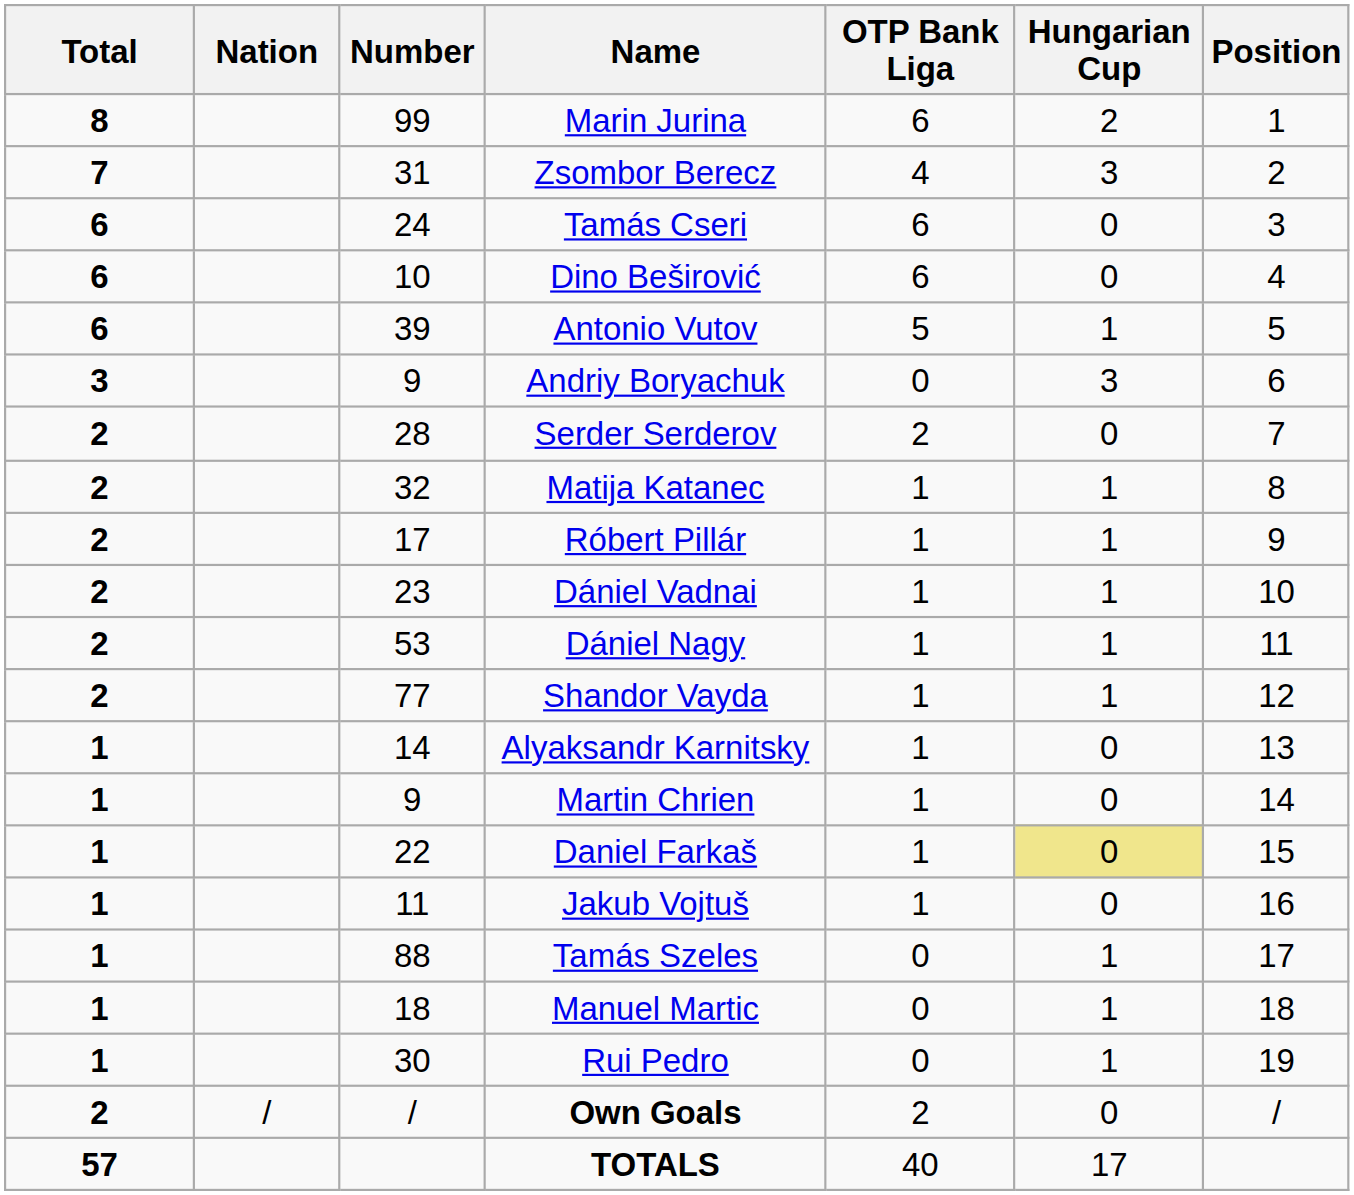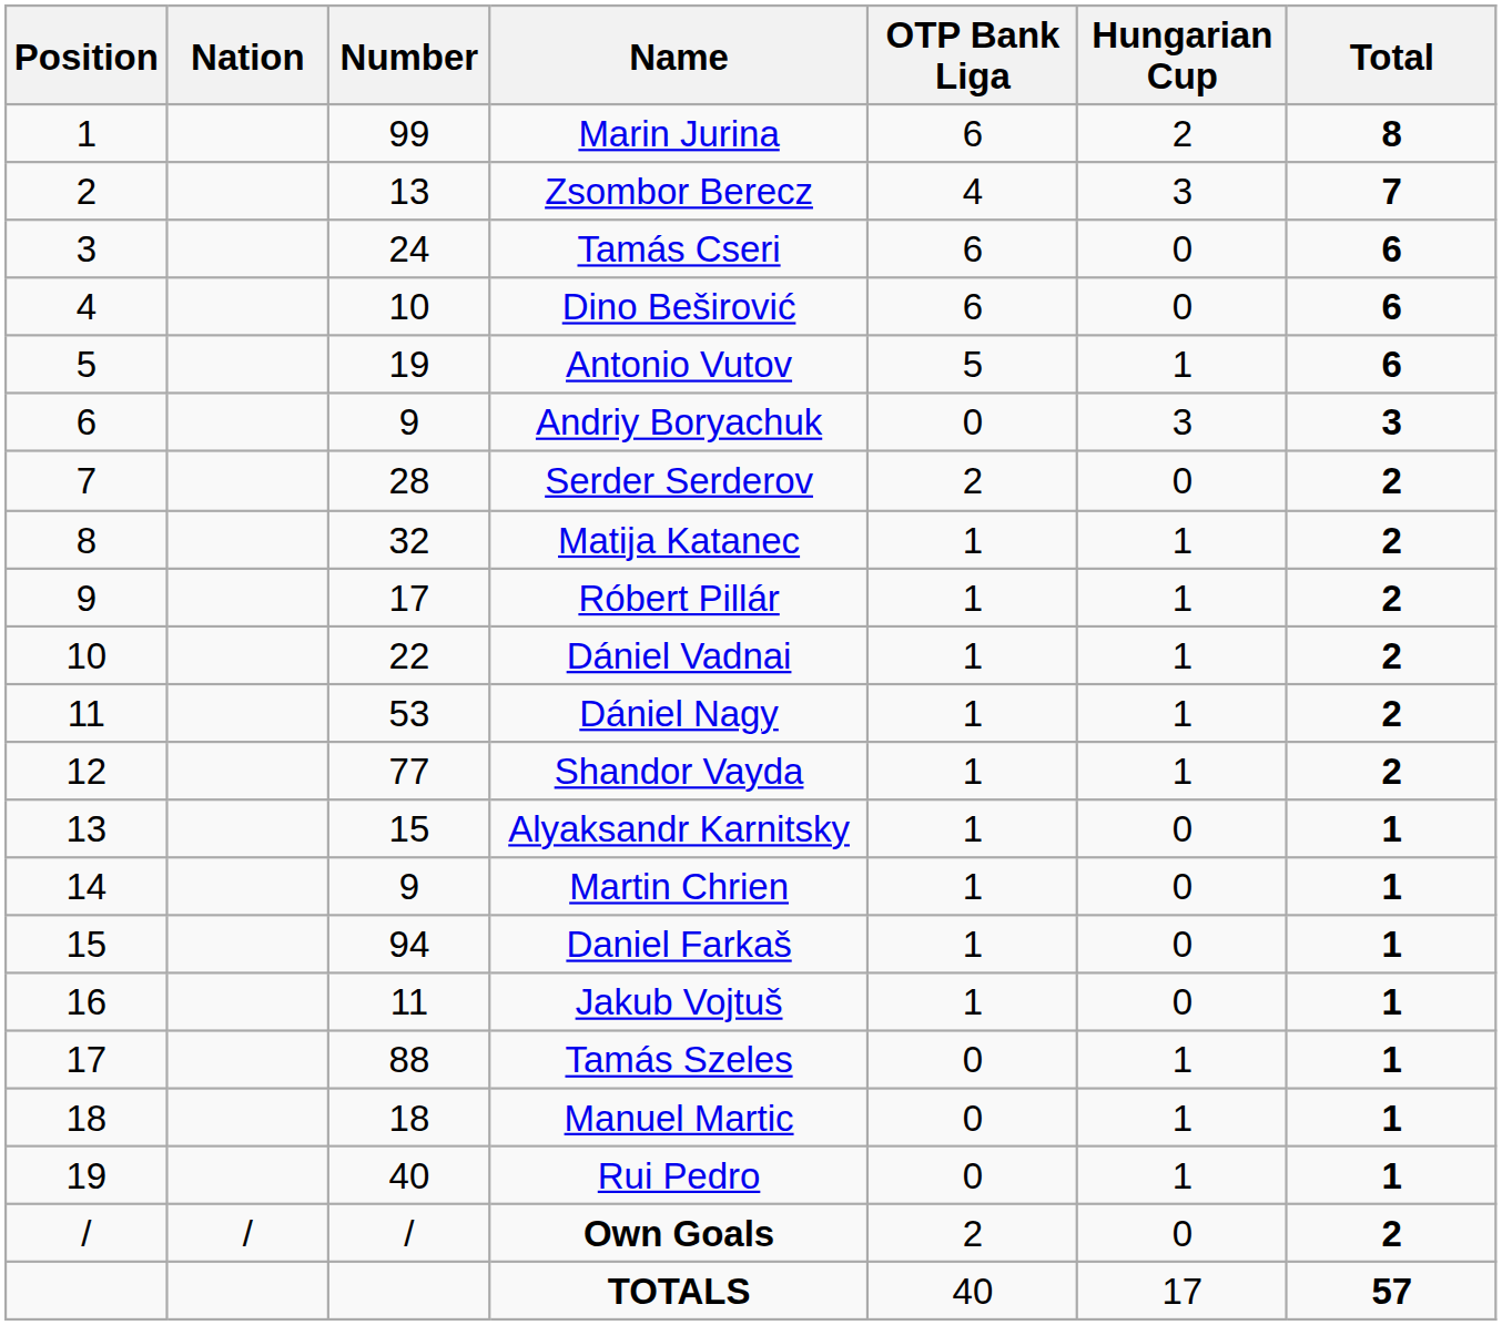 <table class="wikitable" style="font-size: 95%; text-align: center;">
 <tr>
-<th width=80>Total</th>
+<th width=60>Position</th>
 <th width=60>Nation</th>
 <th width=60>Number</th>
 <th width=150>Name</th>
 <th width=80>OTP Bank Liga</th>
 <th width=80>Hungarian Cup</th>
-<th width=60>Position</th>
+<th width=80>Total</th>
 </tr>
 <tr>
-<td><strong>8</strong></td>
+<td>1</td>
 <td></td>
 <td>99</td>
 <td><a href='#'>Marin Jurina</a></td>
 <td>6</td>
 <td>2</td>
-<td>1</td>
+<td><strong>8</strong></td>
 </tr>
 <tr>
-<td><strong>7</strong></td>
+<td>2</td>
 <td></td>
-<td>31</td>
+<td>13</td>
 <td><a href='#'>Zsombor Berecz</a></td>
 <td>4</td>
 <td>3</td>
-<td>2</td>
+<td><strong>7</strong></td>
 </tr>
 <tr>
-<td><strong>6</strong></td>
+<td>3</td>
 <td></td>
 <td>24</td>
 <td><a href='#'>Tamás Cseri</a></td>
 <td>6</td>
 <td>0</td>
-<td>3</td>
+<td><strong>6</strong></td>
 </tr>
 <tr>
-<td><strong>6</strong></td>
+<td>4</td>
 <td></td>
 <td>10</td>
 <td><a href='#'>Dino Beširović</a></td>
 <td>6</td>
 <td>0</td>
-<td>4</td>
+<td><strong>6</strong></td>
 </tr>
 <tr>
-<td><strong>6</strong></td>
+<td>5</td>
 <td></td>
-<td>39</td>
+<td>19</td>
 <td><a href='#'>Antonio Vutov</a></td>
 <td>5</td>
 <td>1</td>
-<td>5</td>
+<td><strong>6</strong></td>
 </tr>
 <tr>
-<td><strong>3</strong></td>
+<td>6</td>
 <td></td>
 <td>9</td>
 <td><a href='#'>Andriy Boryachuk</a></td>
 <td>0</td>
 <td>3</td>
-<td>6</td>
+<td><strong>3</strong></td>
 </tr>
 <tr>
-<td><strong>2</strong></td>
+<td>7</td>
 <td></td>
 <td>28</td>
 <td><a href='#'>Serder Serderov</a></td>
 <td>2</td>
 <td>0</td>
-<td>7</td>
+<td><strong>2</strong></td>
 </tr>
 <tr>
-<td><strong>2</strong></td>
+<td>8</td>
 <td></td>
 <td>32</td>
 <td><a href='#'>Matija Katanec</a></td>
 <td>1</td>
 <td>1</td>
-<td>8</td>
+<td><strong>2</strong></td>
 </tr>
 <tr>
-<td><strong>2</strong></td>
+<td>9</td>
 <td></td>
 <td>17</td>
 <td><a href='#'>Róbert Pillár</a></td>
 <td>1</td>
 <td>1</td>
-<td>9</td>
+<td><strong>2</strong></td>
 </tr>
 <tr>
-<td><strong>2</strong></td>
+<td>10</td>
 <td></td>
-<td>23</td>
+<td>22</td>
 <td><a href='#'>Dániel Vadnai</a></td>
 <td>1</td>
 <td>1</td>
-<td>10</td>
+<td><strong>2</strong></td>
 </tr>
 <tr>
-<td><strong>2</strong></td>
+<td>11</td>
 <td></td>
 <td>53</td>
 <td><a href='#'>Dániel Nagy</a></td>
 <td>1</td>
 <td>1</td>
-<td>11</td>
+<td><strong>2</strong></td>
 </tr>
 <tr>
-<td><strong>2</strong></td>
+<td>12</td>
 <td></td>
 <td>77</td>
 <td><a href='#'>Shandor Vayda</a></td>
 <td>1</td>
 <td>1</td>
-<td>12</td>
+<td><strong>2</strong></td>
 </tr>
 <tr>
-<td><strong>1</strong></td>
+<td>13</td>
 <td></td>
-<td>14</td>
+<td>15</td>
 <td><a href='#'>Alyaksandr Karnitsky</a></td>
 <td>1</td>
 <td>0</td>
-<td>13</td>
+<td><strong>1</strong></td>
 </tr>
 <tr>
-<td><strong>1</strong></td>
+<td>14</td>
 <td></td>
 <td>9</td>
 <td><a href='#'>Martin Chrien</a></td>
 <td>1</td>
 <td>0</td>
-<td>14</td>
+<td><strong>1</strong></td>
 </tr>
 <tr>
-<td><strong>1</strong></td>
+<td>15</td>
 <td></td>
-<td>22</td>
+<td>94</td>
 <td><a href='#'>Daniel Farkaš</a></td>
 <td>1</td>
-<td style="background: khaki;">0</td>
-<td>15</td>
+<td>0</td>
+<td><strong>1</strong></td>
 </tr>
 <tr>
-<td><strong>1</strong></td>
+<td>16</td>
 <td></td>
 <td>11</td>
 <td><a href='#'>Jakub Vojtuš</a></td>
 <td>1</td>
 <td>0</td>
-<td>16</td>
+<td><strong>1</strong></td>
 </tr>
 <tr>
-<td><strong>1</strong></td>
+<td>17</td>
 <td></td>
 <td>88</td>
 <td><a href='#'>Tamás Szeles</a></td>
 <td>0</td>
 <td>1</td>
-<td>17</td>
+<td><strong>1</strong></td>
 </tr>
 <tr>
-<td><strong>1</strong></td>
+<td>18</td>
 <td></td>
 <td>18</td>
 <td><a href='#'>Manuel Martic</a></td>
 <td>0</td>
 <td>1</td>
-<td>18</td>
+<td><strong>1</strong></td>
 </tr>
 <tr>
-<td><strong>1</strong></td>
+<td>19</td>
 <td></td>
-<td>30</td>
+<td>40</td>
 <td><a href='#'>Rui Pedro</a></td>
 <td>0</td>
 <td>1</td>
-<td>19</td>
+<td><strong>1</strong></td>
 </tr>
 <tr>
-<td><strong>2</strong></td>
+<td>/</td>
 <td>/</td>
 <td>/</td>
 <td><strong>Own Goals</strong></td>
 <td>2</td>
 <td>0</td>
-<td>/</td>
+<td><strong>2</strong></td>
 </tr>
 <tr>
-<td><strong>57</strong></td>
+<td></td>
 <td></td>
 <td></td>
 <td><strong>TOTALS</strong></td>
 <td>40</td>
 <td>17</td>
-<td></td>
+<td><strong>57</strong></td>
 </tr>
 </table>
